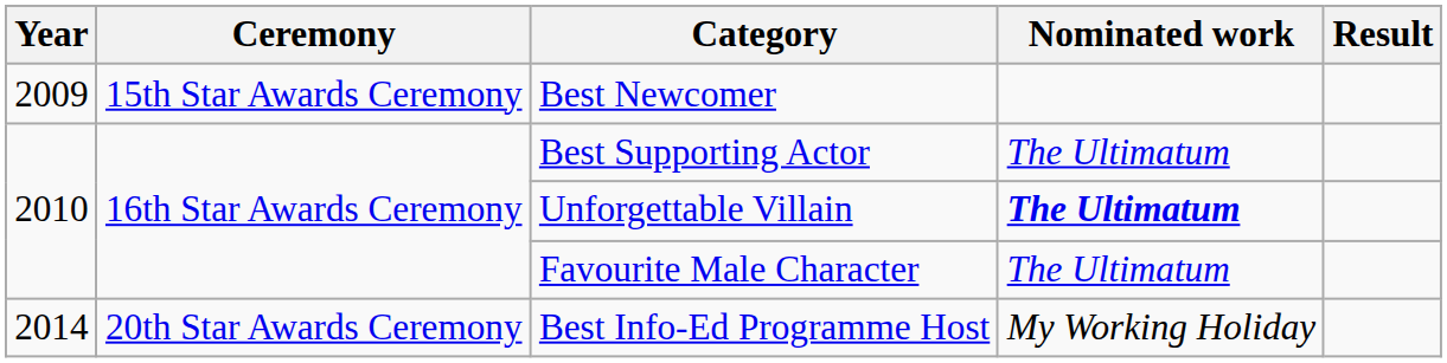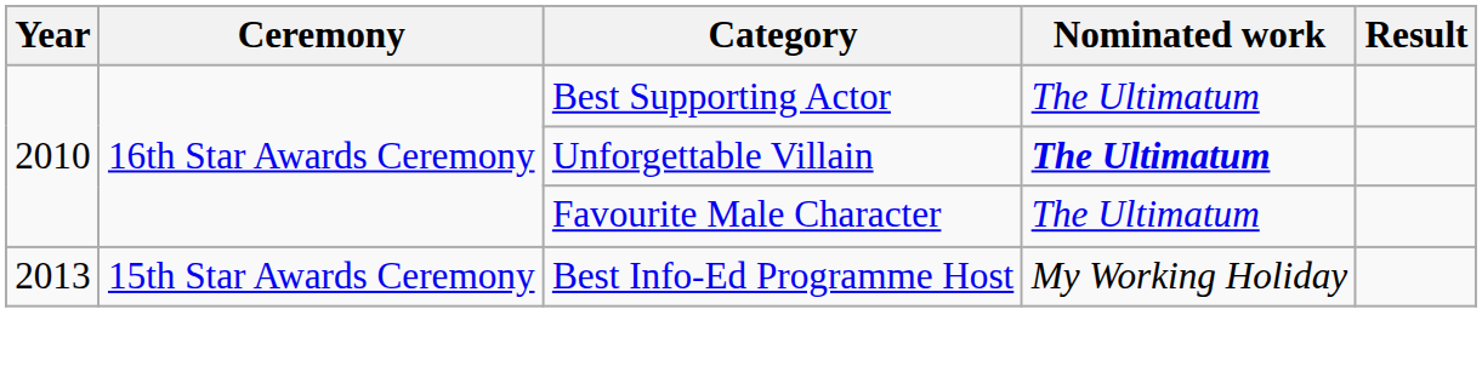 <table class="wikitable sortable">
 <tr>
 <th>Year</th>
 <th>Ceremony</th>
 <th>Category</th>
 <th>Nominated work</th>
 <th>Result</th>
-</tr>
-<tr>
-<td>2009</td>
-<td><a href='#'>15th Star Awards Ceremony</a></td>
-<td><a href='#'>Best Newcomer</a></td>
-<td></td>
-<td></td>
 </tr>
 <tr>
 <td rowspan=3>2010</td>
 <td rowspan=3><a href='#'>16th Star Awards Ceremony</a></td>
 <td><a href='#'>Best Supporting Actor</a></td>
 <td><em><a href='#'>The Ultimatum</a></em></td>
 <td></td>
 </tr>
 <tr>
 <td><a href='#'>Unforgettable Villain</a></td>
 <td><strong><em><a href='#'>The Ultimatum</a></em></strong></td>
 <td></td>
 </tr>
 <tr>
 <td><a href='#'>Favourite Male Character</a></td>
 <td><em><a href='#'>The Ultimatum</a> </em></td>
 <td></td>
 </tr>
 <tr>
-<td>2014</td>
-<td><a href='#'>20th Star Awards Ceremony</a></td>
+<td>2013</td>
+<td><a href='#'>15th Star Awards Ceremony</a></td>
 <td><a href='#'>Best Info-Ed Programme Host</a></td>
 <td><em>My Working Holiday</em></td>
 <td></td>
 </tr>
 </table>
